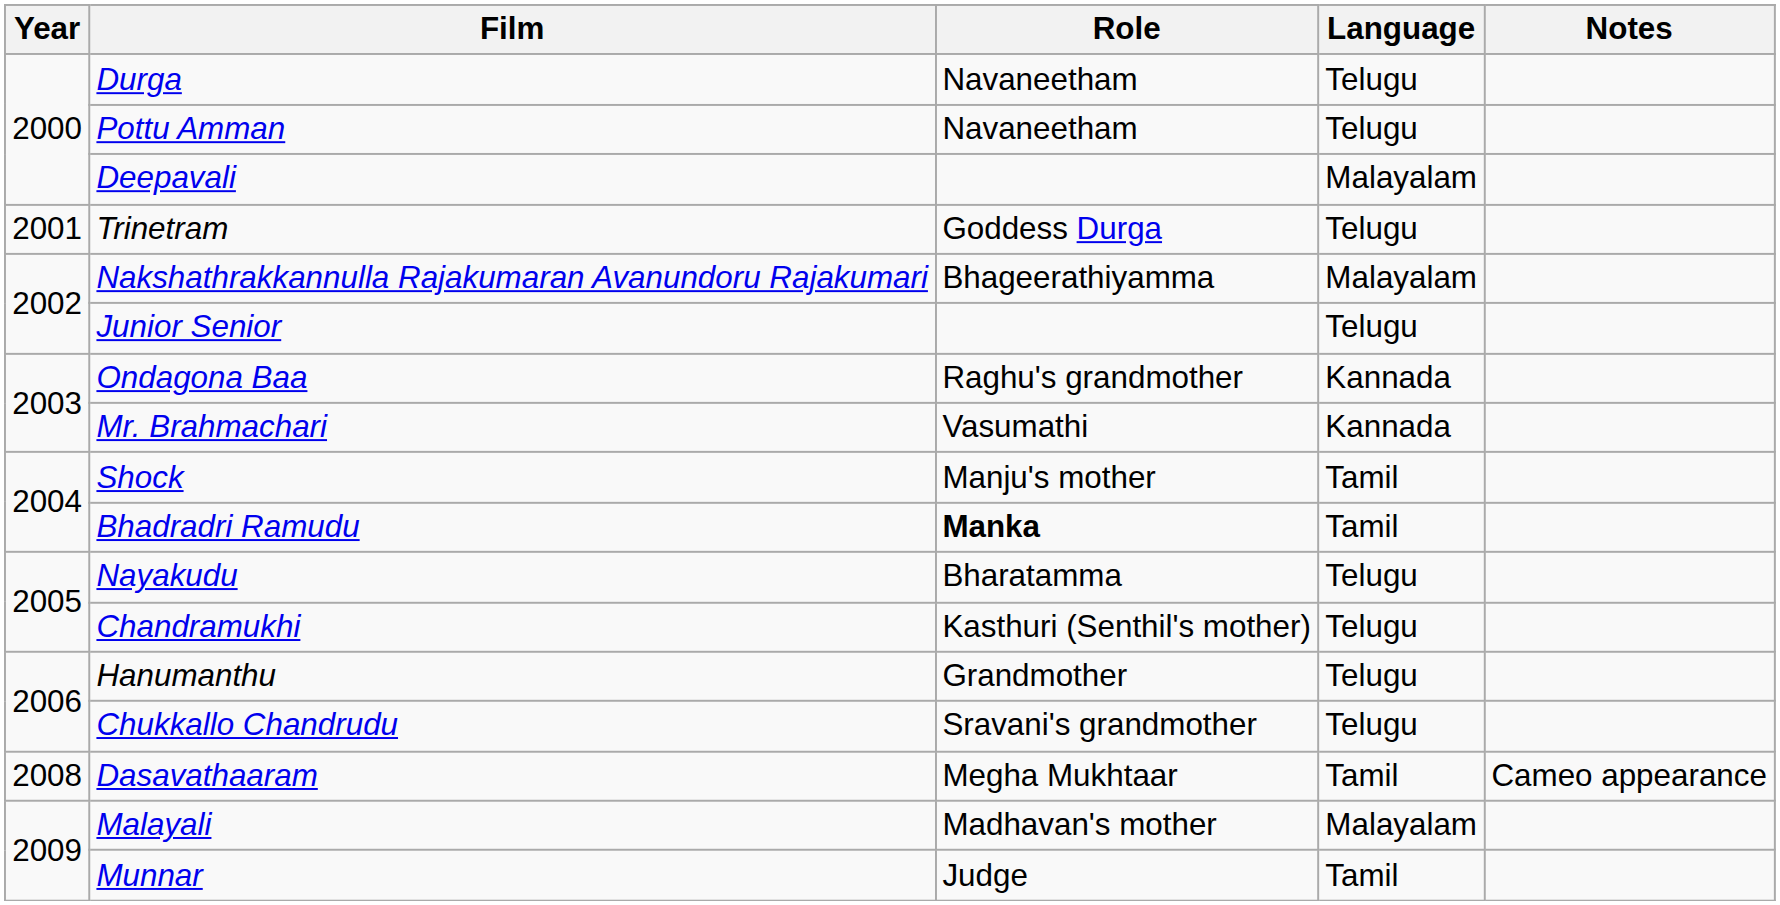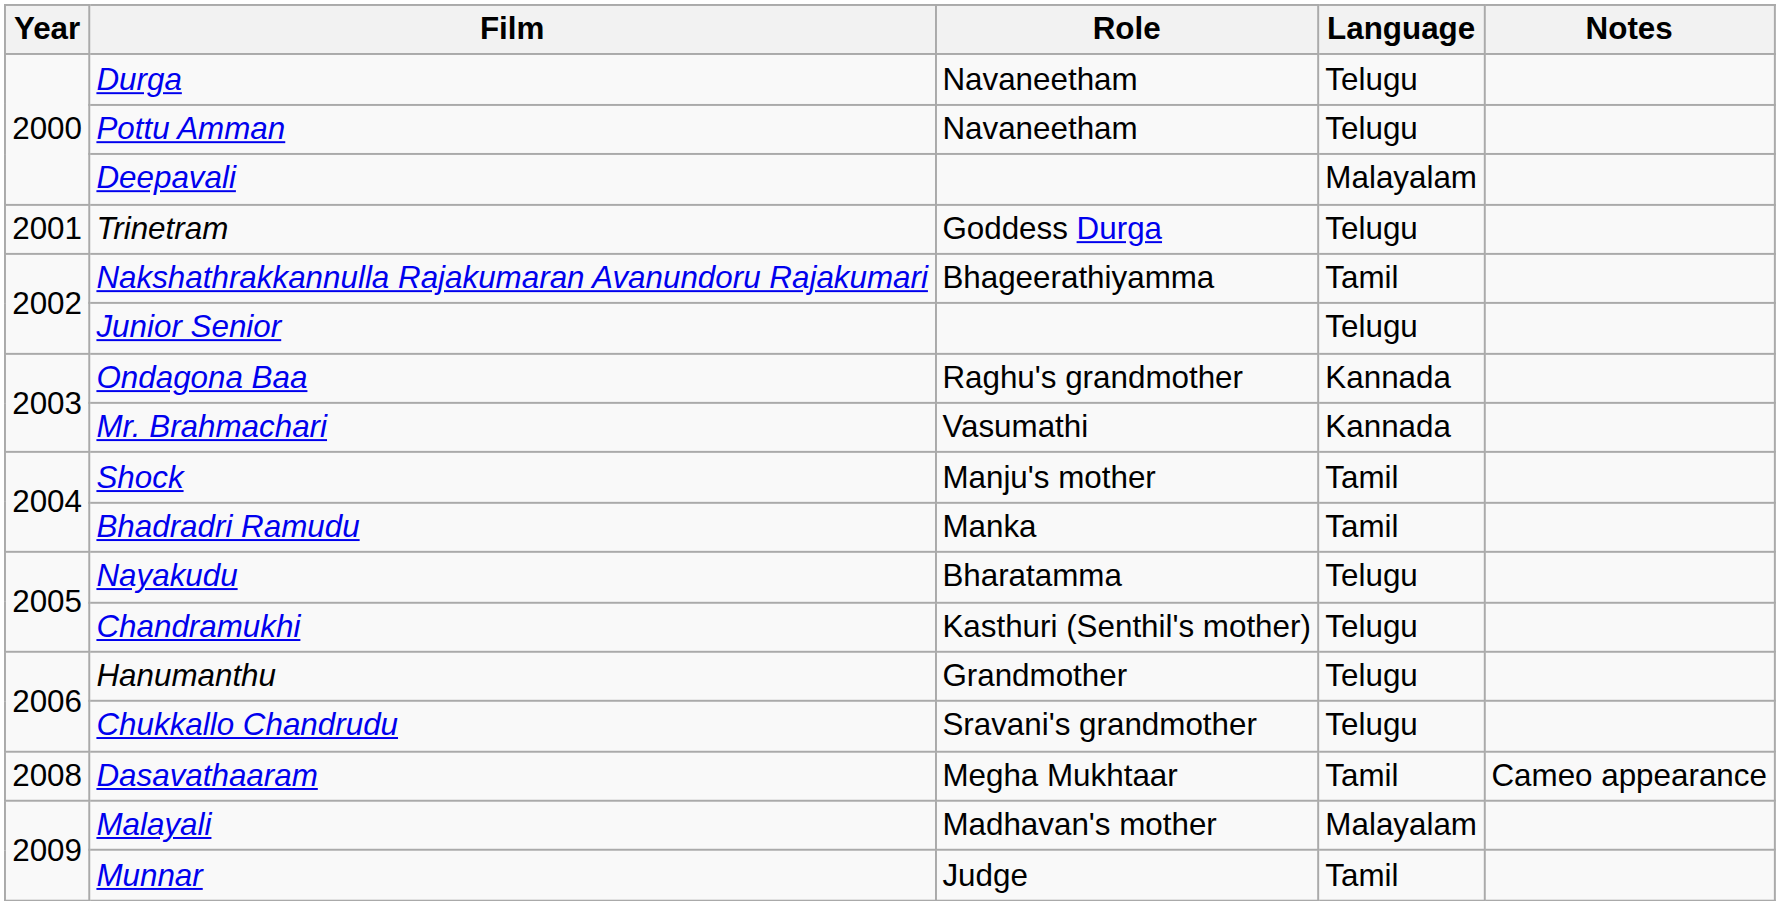 <table class="wikitable sortable">
 <tr>
 <th>Year</th>
 <th>Film</th>
 <th>Role</th>
 <th>Language</th>
 <th>Notes</th>
 </tr>
 <tr>
 <td rowspan="3">2000</td>
 <td><em><a href='#'>Durga</a></em></td>
 <td>Navaneetham</td>
 <td>Telugu</td>
 <td></td>
 </tr>
 <tr>
 <td><em><a href='#'>Pottu Amman</a></em></td>
 <td>Navaneetham</td>
 <td>Telugu</td>
 <td></td>
 </tr>
 <tr>
 <td><em><a href='#'>Deepavali</a></em></td>
 <td></td>
 <td>Malayalam</td>
 <td></td>
 </tr>
 <tr --->
 <td>2001</td>
 <td><em>Trinetram</em></td>
 <td>Goddess <a href='#'>Durga</a></td>
 <td>Telugu</td>
 <td></td>
 </tr>
 <tr --->
 <td rowspan="2">2002</td>
 <td><em><a href='#'>Nakshathrakkannulla Rajakumaran Avanundoru Rajakumari</a></em></td>
 <td>Bhageerathiyamma</td>
-<td>Malayalam</td>
+<td>Tamil</td>
 <td></td>
 </tr>
 <tr>
 <td><em><a href='#'>Junior Senior</a></em></td>
 <td></td>
 <td>Telugu</td>
 <td></td>
 </tr>
 <tr --->
 <td rowspan="2">2003</td>
 <td><em><a href='#'>Ondagona Baa</a></em></td>
 <td>Raghu's grandmother</td>
 <td>Kannada</td>
 <td></td>
 </tr>
 <tr>
 <td><em><a href='#'>Mr. Brahmachari</a></em></td>
 <td>Vasumathi</td>
 <td>Kannada</td>
 <td></td>
 </tr>
 <tr --->
 <td rowspan="2">2004</td>
 <td><em><a href='#'>Shock</a></em></td>
 <td>Manju's mother</td>
 <td>Tamil</td>
 <td></td>
 </tr>
 <tr>
 <td><em><a href='#'>Bhadradri Ramudu</a></em></td>
-<td><strong>Manka</strong></td>
+<td>Manka</td>
 <td>Tamil</td>
 <td></td>
 </tr>
 <tr --->
 <td rowspan="2">2005</td>
 <td><em><a href='#'>Nayakudu</a></em></td>
 <td>Bharatamma</td>
 <td>Telugu</td>
 <td></td>
 </tr>
 <tr>
 <td><em><a href='#'>Chandramukhi</a></em></td>
 <td>Kasthuri (Senthil's mother)</td>
 <td>Telugu</td>
 <td></td>
 </tr>
 <tr --->
 <td rowspan="2">2006</td>
 <td><em>Hanumanthu</em></td>
 <td>Grandmother</td>
 <td>Telugu</td>
 <td></td>
 </tr>
 <tr>
 <td><em><a href='#'>Chukkallo Chandrudu</a></em></td>
 <td>Sravani's grandmother</td>
 <td>Telugu</td>
 <td></td>
 </tr>
 <tr --->
 <td>2008</td>
 <td><em><a href='#'>Dasavathaaram</a></em></td>
 <td>Megha Mukhtaar</td>
 <td>Tamil</td>
 <td>Cameo appearance</td>
 </tr>
 <tr --->
 <td rowspan="2">2009</td>
 <td><em><a href='#'>Malayali</a></em></td>
 <td>Madhavan's mother</td>
 <td>Malayalam</td>
 <td></td>
 </tr>
 <tr>
 <td><em><a href='#'>Munnar</a></em></td>
 <td>Judge</td>
 <td>Tamil</td>
 <td></td>
 </tr>
 </table>
